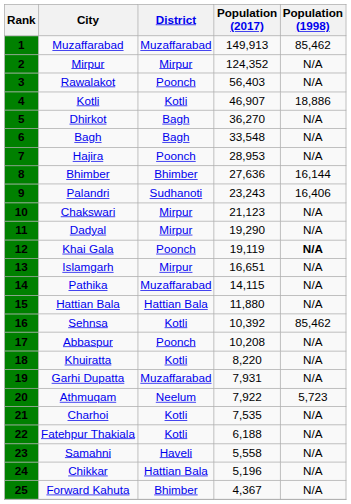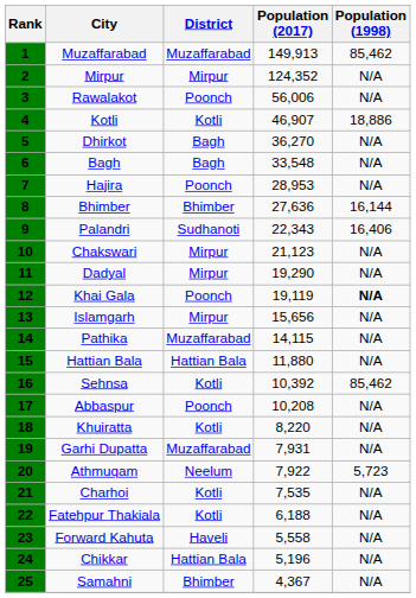 <table class="sortable wikitable" 1em style="text-align: center">
 <tr>
 <th>Rank</th>
 <th>City</th>
 <th><a href='#'>District</a></th>
 <th data-sort-type="number">Population<br><a href='#'>(2017)</a></th>
 <th data-sort-type="number">Population<br><a href='#'>(1998)</a></th>
 </tr>
 <tr>
 <th style="text-align:center; background:green;"><span><strong>1</strong></span></th>
 <td><a href='#'>Muzaffarabad</a></td>
 <td><a href='#'>Muzaffarabad</a></td>
 <td>149,913</td>
 <td>85,462</td>
 </tr>
 <tr>
 <th style="text-align:center; background:green;"><span><strong>2</strong></span></th>
 <td><a href='#'>Mirpur</a></td>
 <td><a href='#'>Mirpur</a></td>
 <td>124,352</td>
 <td>N/A</td>
 </tr>
 <tr>
 <th style="text-align:center; background:green;"><span><strong>3</strong></span></th>
 <td><a href='#'>Rawalakot</a></td>
 <td><a href='#'>Poonch</a></td>
-<td>56,403</td>
+<td>56,006</td>
 <td>N/A</td>
 </tr>
 <tr>
 <th style="text-align:center; background:green;"><span><strong>4</strong></span></th>
 <td><a href='#'>Kotli</a></td>
 <td><a href='#'>Kotli</a></td>
 <td>46,907</td>
 <td>18,886</td>
 </tr>
 <tr>
 <th style="text-align:center; background:green;"><span><strong>5</strong></span></th>
 <td><a href='#'>Dhirkot</a></td>
 <td><a href='#'>Bagh</a></td>
 <td>36,270</td>
 <td>N/A</td>
 </tr>
 <tr>
 <th style="text-align:center; background:green;"><span><strong>6</strong></span></th>
 <td><a href='#'>Bagh</a></td>
 <td><a href='#'>Bagh</a></td>
 <td>33,548</td>
 <td>N/A</td>
 </tr>
 <tr>
 <th style="text-align:center; background:green;"><span><strong>7</strong></span></th>
 <td><a href='#'>Hajira</a></td>
 <td><a href='#'>Poonch</a></td>
 <td>28,953</td>
 <td>N/A</td>
 </tr>
 <tr>
 <th style="text-align:center; background:green;"><span><strong>8</strong></span></th>
 <td><a href='#'>Bhimber</a></td>
 <td><a href='#'>Bhimber</a></td>
 <td>27,636</td>
 <td>16,144</td>
 </tr>
 <tr>
 <th style="text-align:center; background:green;"><span><strong>9</strong></span></th>
 <td><a href='#'>Palandri</a></td>
 <td><a href='#'>Sudhanoti</a></td>
-<td>23,243</td>
+<td>22,343</td>
 <td>16,406</td>
 </tr>
 <tr>
 <th style="text-align:center; background:green;"><span><strong>10</strong></span></th>
 <td><a href='#'>Chakswari</a></td>
 <td><a href='#'>Mirpur</a></td>
 <td>21,123</td>
 <td>N/A</td>
 </tr>
 <tr>
 <th style="text-align:center; background:green;"><span><strong>11</strong></span></th>
 <td><a href='#'>Dadyal</a></td>
 <td><a href='#'>Mirpur</a></td>
 <td>19,290</td>
 <td>N/A</td>
 </tr>
 <tr>
 <th style="text-align:center; background:green;"><span><strong>12</strong></span></th>
 <td><a href='#'>Khai Gala</a></td>
 <td><a href='#'>Poonch</a></td>
 <td>19,119</td>
 <td><strong>N/A</strong></td>
 </tr>
 <tr>
 <th style="text-align:center; background:green;"><span><strong>13</strong></span></th>
 <td><a href='#'>Islamgarh</a></td>
 <td><a href='#'>Mirpur</a></td>
-<td>16,651</td>
+<td>15,656</td>
 <td>N/A</td>
 </tr>
 <tr>
 <th style="text-align:center; background:green;"><span><strong>14</strong></span></th>
 <td><a href='#'>Pathika</a></td>
 <td><a href='#'>Muzaffarabad</a></td>
 <td>14,115</td>
 <td>N/A</td>
 </tr>
 <tr>
 <th style="text-align:center; background:green;"><span><strong>15</strong></span></th>
 <td><a href='#'>Hattian Bala</a></td>
 <td><a href='#'>Hattian Bala</a></td>
 <td>11,880</td>
 <td>N/A</td>
 </tr>
 <tr>
 <th style="text-align:center; background:green;"><span><strong>16</strong></span></th>
 <td><a href='#'>Sehnsa</a></td>
 <td><a href='#'>Kotli</a></td>
 <td>10,392</td>
 <td>85,462</td>
 </tr>
 <tr>
 <th style="text-align:center; background:green;"><span><strong>17</strong></span></th>
 <td><a href='#'>Abbaspur</a></td>
 <td><a href='#'>Poonch</a></td>
 <td>10,208</td>
 <td>N/A</td>
 </tr>
 <tr>
 <th style="text-align:center; background:green;"><span><strong>18</strong></span></th>
 <td><a href='#'>Khuiratta</a></td>
 <td><a href='#'>Kotli</a></td>
 <td>8,220</td>
 <td>N/A</td>
 </tr>
 <tr>
 <th style="text-align:center; background:green;"><span><strong>19</strong></span></th>
 <td><a href='#'>Garhi Dupatta</a></td>
 <td><a href='#'>Muzaffarabad</a></td>
 <td>7,931</td>
 <td>N/A</td>
 </tr>
 <tr>
 <th style="text-align:center; background:green;"><span><strong>20</strong></span></th>
 <td><a href='#'>Athmuqam</a></td>
 <td><a href='#'>Neelum</a></td>
 <td>7,922</td>
 <td>5,723</td>
 </tr>
 <tr>
 <th style="text-align:center; background:green;"><span><strong>21</strong></span></th>
 <td><a href='#'>Charhoi</a></td>
 <td><a href='#'>Kotli</a></td>
 <td>7,535</td>
 <td>N/A</td>
 </tr>
 <tr>
 <th style="text-align:center; background:green;"><span><strong>22</strong></span></th>
 <td><a href='#'>Fatehpur Thakiala</a></td>
 <td><a href='#'>Kotli</a></td>
 <td>6,188</td>
 <td>N/A</td>
 </tr>
 <tr>
 <th style="text-align:center; background:green;"><span><strong>23</strong></span></th>
-<td><a href='#'>Samahni</a></td>
+<td><a href='#'>Forward Kahuta</a></td>
 <td><a href='#'>Haveli</a></td>
 <td>5,558</td>
 <td>N/A</td>
 </tr>
 <tr>
 <th style="text-align:center; background:green;"><span><strong>24</strong></span></th>
 <td><a href='#'>Chikkar</a></td>
 <td><a href='#'>Hattian Bala</a></td>
 <td>5,196</td>
 <td>N/A</td>
 </tr>
 <tr>
 <th style="text-align:center; background:green;"><span><strong>25</strong></span></th>
-<td><a href='#'>Forward Kahuta</a></td>
+<td><a href='#'>Samahni</a></td>
 <td><a href='#'>Bhimber</a></td>
 <td>4,367</td>
 <td>N/A</td>
 </tr>
 <tr>
 </tr>
 </table>
